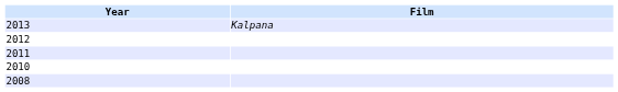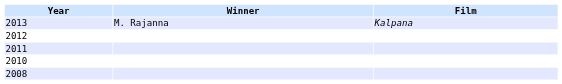 <table cellspacing="1" cellpadding="1" border="0" width="50%">
 <tr bgcolor="#d1e4fd">
 <th>Year</th>
+<th>Winner</th>
 <th>Film</th>
 </tr>
 <tr bgcolor="#e4e8ff">
 <td>2013</td>
+<td>M. Rajanna</td>
 <td><em>Kalpana</em></td>
 </tr>
 <tr>
 <td>2012</td>
 <td></td>
+<td></td>
 </tr>
 <tr bgcolor="#e4e8ff">
 <td>2011</td>
+<td></td>
 <td></td>
 </tr>
 <tr>
 <td>2010</td>
 <td></td>
+<td></td>
 </tr>
 <tr bgcolor="#e4e8ff">
 <td>2008</td>
 <td></td>
+<td></td>
 </tr>
 </table>
